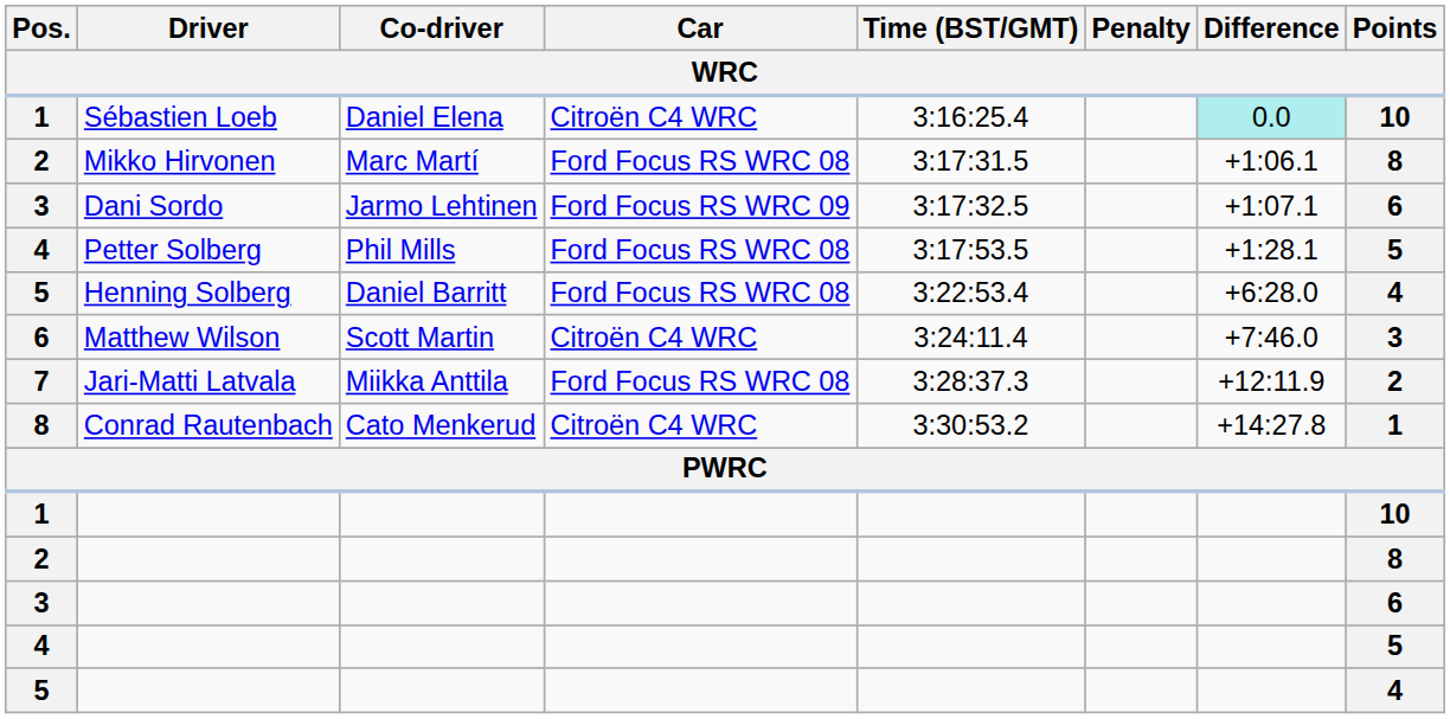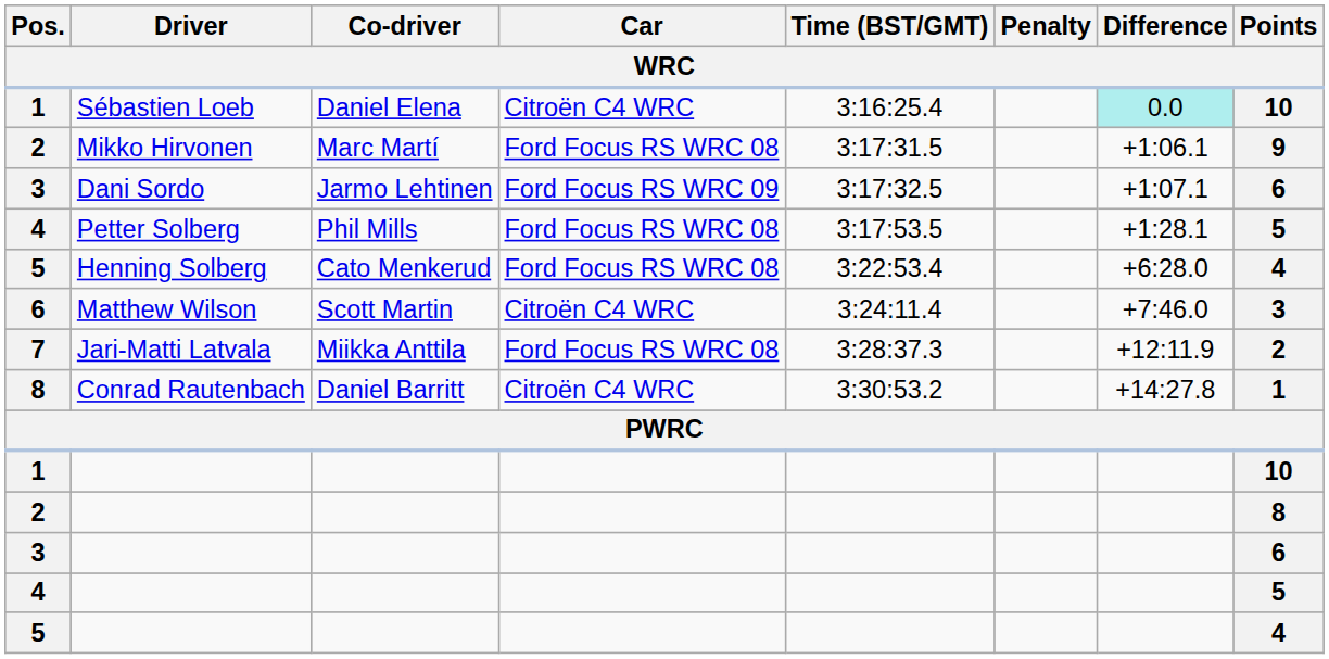 <table class="wikitable" style="text-align: center; font-size: 90%; max-width: 950px;">
 <tr>
 <th>Pos.</th>
 <th>Driver</th>
 <th>Co-driver</th>
 <th>Car</th>
 <th>Time (BST/GMT)</th>
 <th>Penalty</th>
 <th>Difference</th>
 <th>Points</th>
 </tr>
 <tr>
 <th colspan="8" style="border-bottom: 2px solid LightSteelBlue;">WRC</th>
 </tr>
 <tr>
 <th>1</th>
 <td align="left"> <a href='#'>Sébastien Loeb</a></td>
 <td align="left"> <a href='#'>Daniel Elena</a></td>
 <td align="left"><a href='#'>Citroën C4 WRC</a></td>
 <td>3:16:25.4</td>
 <td></td>
 <td style="background: paleturquoise;">0.0</td>
 <th>10</th>
 </tr>
 <tr>
 <th>2</th>
 <td align="left"> <a href='#'>Mikko Hirvonen</a></td>
 <td align="left"> <a href='#'>Marc Martí</a></td>
 <td align="left"><a href='#'>Ford Focus RS WRC 08</a></td>
 <td>3:17:31.5</td>
 <td></td>
 <td>+1:06.1</td>
-<th>8</th>
+<th>9</th>
 </tr>
 <tr>
 <th>3</th>
 <td align="left"> <a href='#'>Dani Sordo</a></td>
 <td align="left"> <a href='#'>Jarmo Lehtinen</a></td>
 <td align="left"><a href='#'>Ford Focus RS WRC 09</a></td>
 <td>3:17:32.5</td>
 <td></td>
 <td>+1:07.1</td>
 <th>6</th>
 </tr>
 <tr>
 <th>4</th>
 <td align="left"> <a href='#'>Petter Solberg</a></td>
 <td align="left"> <a href='#'>Phil Mills</a></td>
 <td align="left"><a href='#'>Ford Focus RS WRC 08</a></td>
 <td>3:17:53.5</td>
 <td></td>
 <td>+1:28.1</td>
 <th>5</th>
 </tr>
 <tr>
 <th>5</th>
 <td align="left"> <a href='#'>Henning Solberg</a></td>
-<td align=left> <a href='#'>Daniel Barritt</a></td>
+<td align="left"> <a href='#'>Cato Menkerud</a></td>
 <td align="left"><a href='#'>Ford Focus RS WRC 08</a></td>
 <td>3:22:53.4</td>
 <td></td>
 <td>+6:28.0</td>
 <th>4</th>
 </tr>
 <tr>
 <th>6</th>
 <td align="left"> <a href='#'>Matthew Wilson</a></td>
 <td align="left"> <a href='#'>Scott Martin</a></td>
 <td align="left"><a href='#'>Citroën C4 WRC</a></td>
 <td>3:24:11.4</td>
 <td></td>
 <td>+7:46.0</td>
 <th>3</th>
 </tr>
 <tr>
 <th>7</th>
 <td align="left"> <a href='#'>Jari-Matti Latvala</a></td>
 <td align="left"> <a href='#'>Miikka Anttila</a></td>
 <td align="left"><a href='#'>Ford Focus RS WRC 08</a></td>
 <td>3:28:37.3</td>
 <td></td>
 <td>+12:11.9</td>
 <th>2</th>
 </tr>
 <tr>
 <th>8</th>
 <td align=left> <a href='#'>Conrad Rautenbach</a></td>
-<td align="left"> <a href='#'>Cato Menkerud</a></td>
+<td align=left> <a href='#'>Daniel Barritt</a></td>
 <td align=left><a href='#'>Citroën C4 WRC</a></td>
 <td>3:30:53.2</td>
 <td></td>
 <td>+14:27.8</td>
 <th>1</th>
 </tr>
 <tr>
 <th colspan="8" style="border-bottom: 2px solid LightSteelBlue;">PWRC</th>
 </tr>
 <tr>
 <th>1</th>
 <td align="left"></td>
 <td align="left"></td>
 <td align="left"></td>
 <td></td>
 <td></td>
 <td></td>
 <th>10</th>
 </tr>
 <tr>
 <th>2</th>
 <td align="left"></td>
 <td align="left"></td>
 <td align="left"></td>
 <td></td>
 <td></td>
 <td></td>
 <th>8</th>
 </tr>
 <tr>
 <th>3</th>
 <td align="left"></td>
 <td align="left"></td>
 <td align="left"></td>
 <td></td>
 <td></td>
 <td></td>
 <th>6</th>
 </tr>
 <tr>
 <th>4</th>
 <td align="left"></td>
 <td align="left"></td>
 <td align="left"></td>
 <td></td>
 <td></td>
 <td></td>
 <th>5</th>
 </tr>
 <tr>
 <th>5</th>
 <td align="left"></td>
 <td align="left"></td>
 <td align="left"></td>
 <td></td>
 <td></td>
 <td></td>
 <th>4</th>
 </tr>
 </table>
